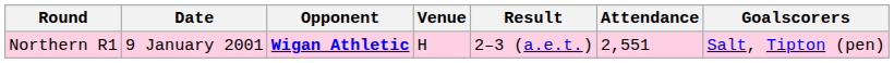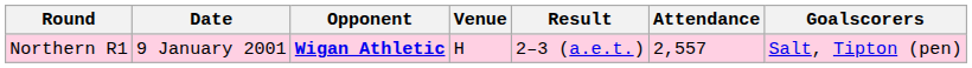 <table class="wikitable">
 <tr>
 <th>Round</th>
 <th>Date</th>
 <th>Opponent</th>
 <th>Venue</th>
 <th>Result</th>
 <th>Attendance</th>
 <th>Goalscorers</th>
 </tr>
 <tr style="background-color: #ffd0e3;">
 <td>Northern R1</td>
 <td>9 January 2001</td>
 <td><strong><a href='#'>Wigan Athletic</a></strong></td>
 <td>H</td>
 <td>2–3 (<a href='#'>a.e.t.</a>)</td>
-<td>2,551</td>
+<td>2,557</td>
 <td><a href='#'>Salt</a>, <a href='#'>Tipton</a> (pen)</td>
 </tr>
 </table>
